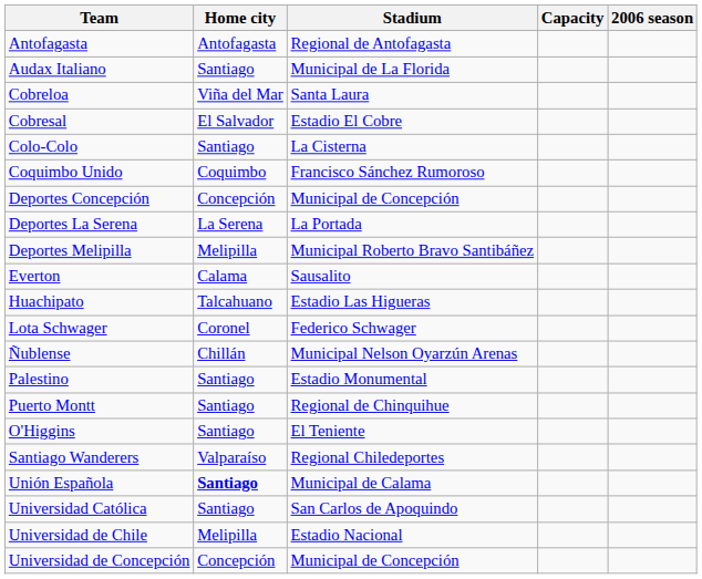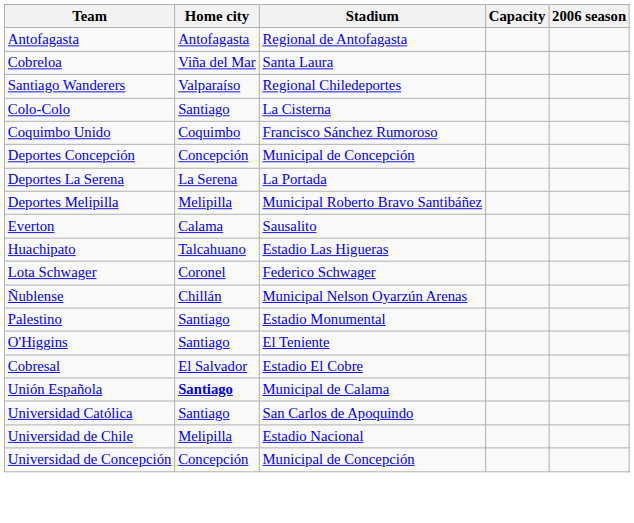 <table class="wikitable sortable">
 <tr>
 <th>Team</th>
 <th>Home city</th>
 <th>Stadium</th>
 <th>Capacity</th>
 <th>2006 season</th>
 </tr>
 <tr>
 <td><a href='#'>Antofagasta</a></td>
 <td><a href='#'>Antofagasta</a></td>
 <td><a href='#'>Regional de Antofagasta</a></td>
 <td align="center"></td>
 <td></td>
 </tr>
 <tr>
-<td><a href='#'>Audax Italiano</a></td>
-<td><a href='#'>Santiago</a></td>
-<td><a href='#'>Municipal de La Florida</a></td>
-<td align="center"></td>
-<td></td>
-</tr>
-<tr>
 <td><a href='#'>Cobreloa</a></td>
 <td><a href='#'>Viña del Mar</a></td>
 <td><a href='#'>Santa Laura</a></td>
 <td align="center"></td>
 <td></td>
 </tr>
 <tr>
-<td><a href='#'>Cobresal</a></td>
-<td><a href='#'>El Salvador</a></td>
-<td><a href='#'>Estadio El Cobre</a></td>
+<td><a href='#'>Santiago Wanderers</a></td>
+<td><a href='#'>Valparaíso</a></td>
+<td><a href='#'>Regional Chiledeportes</a></td>
 <td align="center"></td>
 <td></td>
 </tr>
 <tr>
 <td><a href='#'>Colo-Colo</a></td>
 <td><a href='#'>Santiago</a></td>
 <td><a href='#'>La Cisterna</a></td>
 <td align="center"></td>
 <td></td>
 </tr>
 <tr>
 <td><a href='#'>Coquimbo Unido</a></td>
 <td><a href='#'>Coquimbo</a></td>
 <td><a href='#'>Francisco Sánchez Rumoroso</a></td>
 <td align="center"></td>
 <td></td>
 </tr>
 <tr>
 <td><a href='#'>Deportes Concepción</a></td>
 <td><a href='#'>Concepción</a></td>
 <td><a href='#'>Municipal de Concepción</a></td>
 <td align="center"></td>
 <td></td>
 </tr>
 <tr>
 <td><a href='#'>Deportes La Serena</a></td>
 <td><a href='#'>La Serena</a></td>
 <td><a href='#'>La Portada</a></td>
 <td align="center"></td>
 <td></td>
 </tr>
 <tr>
 <td><a href='#'>Deportes Melipilla</a></td>
 <td><a href='#'>Melipilla</a></td>
 <td><a href='#'>Municipal Roberto Bravo Santibáñez</a></td>
 <td align="center"></td>
 <td></td>
 </tr>
 <tr>
 <td><a href='#'>Everton</a></td>
 <td><a href='#'>Calama</a></td>
 <td><a href='#'>Sausalito</a></td>
 <td align="center"></td>
 <td></td>
 </tr>
 <tr>
 <td><a href='#'>Huachipato</a></td>
 <td><a href='#'>Talcahuano</a></td>
 <td><a href='#'>Estadio Las Higueras</a></td>
 <td align="center"></td>
 <td></td>
 </tr>
 <tr>
 <td><a href='#'>Lota Schwager</a></td>
 <td><a href='#'>Coronel</a></td>
 <td><a href='#'>Federico Schwager</a></td>
 <td align="center"></td>
 <td></td>
 </tr>
 <tr>
 <td><a href='#'>Ñublense</a></td>
 <td><a href='#'>Chillán</a></td>
 <td><a href='#'>Municipal Nelson Oyarzún Arenas</a></td>
 <td align="center"></td>
 <td></td>
 </tr>
 <tr>
 <td><a href='#'>Palestino</a></td>
 <td><a href='#'>Santiago</a></td>
 <td><a href='#'>Estadio Monumental</a></td>
 <td align="center"></td>
 <td></td>
 </tr>
 <tr>
-<td><a href='#'>Puerto Montt</a></td>
-<td><a href='#'>Santiago</a></td>
-<td><a href='#'>Regional de Chinquihue</a></td>
-<td align="center"></td>
-<td></td>
-</tr>
-<tr>
 <td><a href='#'>O'Higgins</a></td>
 <td><a href='#'>Santiago</a></td>
 <td><a href='#'>El Teniente</a></td>
 <td align="center"></td>
 <td></td>
 </tr>
 <tr>
-<td><a href='#'>Santiago Wanderers</a></td>
-<td><a href='#'>Valparaíso</a></td>
-<td><a href='#'>Regional Chiledeportes</a></td>
+<td><a href='#'>Cobresal</a></td>
+<td><a href='#'>El Salvador</a></td>
+<td><a href='#'>Estadio El Cobre</a></td>
 <td align="center"></td>
 <td></td>
 </tr>
 <tr>
 <td><a href='#'>Unión Española</a></td>
 <td><strong><a href='#'>Santiago</a></strong></td>
 <td><a href='#'>Municipal de Calama</a></td>
 <td align="center"></td>
 <td></td>
 </tr>
 <tr>
 <td><a href='#'>Universidad Católica</a></td>
 <td><a href='#'>Santiago</a></td>
 <td><a href='#'>San Carlos de Apoquindo</a></td>
 <td align="center"></td>
 <td></td>
 </tr>
 <tr>
 <td><a href='#'>Universidad de Chile</a></td>
 <td><a href='#'>Melipilla</a></td>
 <td><a href='#'>Estadio Nacional</a></td>
 <td align="center"></td>
 <td></td>
 </tr>
 <tr>
 <td><a href='#'>Universidad de Concepción</a></td>
 <td><a href='#'>Concepción</a></td>
 <td><a href='#'>Municipal de Concepción</a></td>
 <td align="center"></td>
 <td></td>
 </tr>
 </table>
